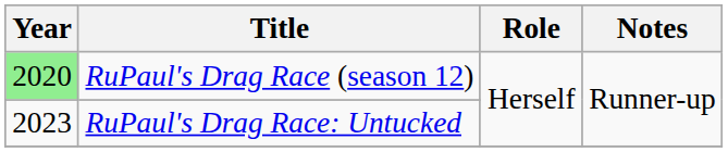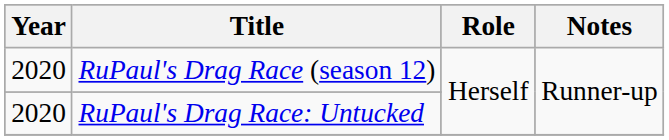 <table class="wikitable plainrowheaders sortable">
 <tr>
 <th scope="col">Year</th>
 <th scope="col">Title</th>
 <th scope="col">Role</th>
 <th scope="col">Notes</th>
 </tr>
 <tr>
-<td style="background: lightgreen;">2020</td>
+<td>2020</td>
 <td scope="row"><em><a href='#'>RuPaul's Drag Race</a></em> (<a href='#'>season 12</a>)</td>
 <td rowspan="2">Herself</td>
 <td rowspan="2">Runner-up</td>
 </tr>
 <tr>
-<td>2023</td>
+<td>2020</td>
 <td scope="row"><em><a href='#'>RuPaul's Drag Race: Untucked</a></em></td>
 </tr>
 <tr>
 </tr>
 </table>
